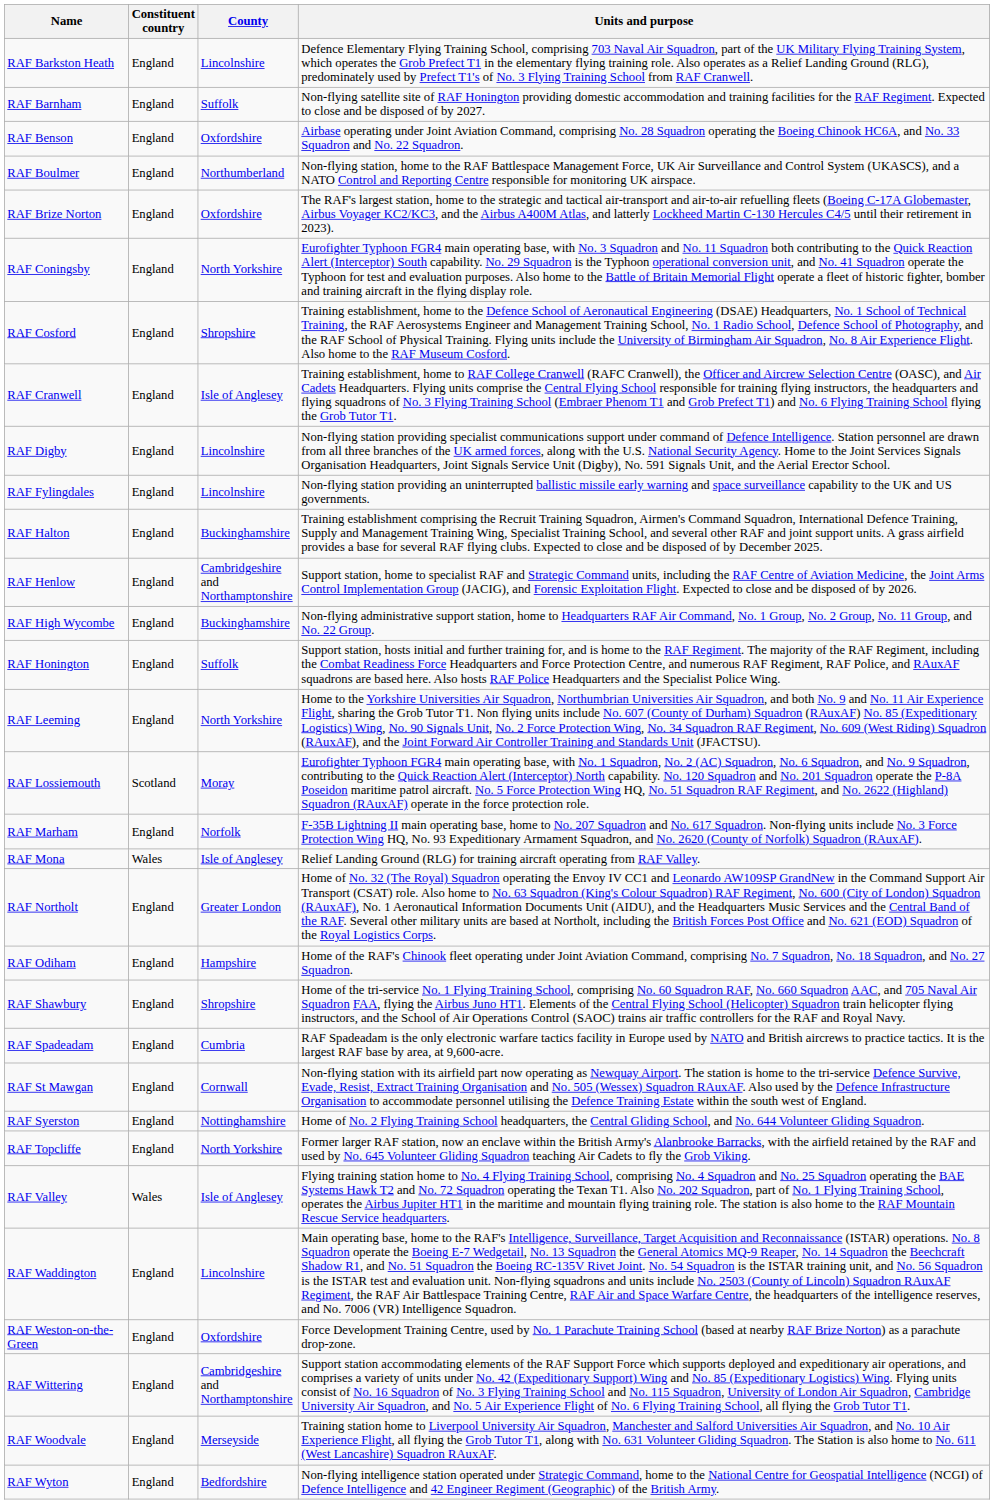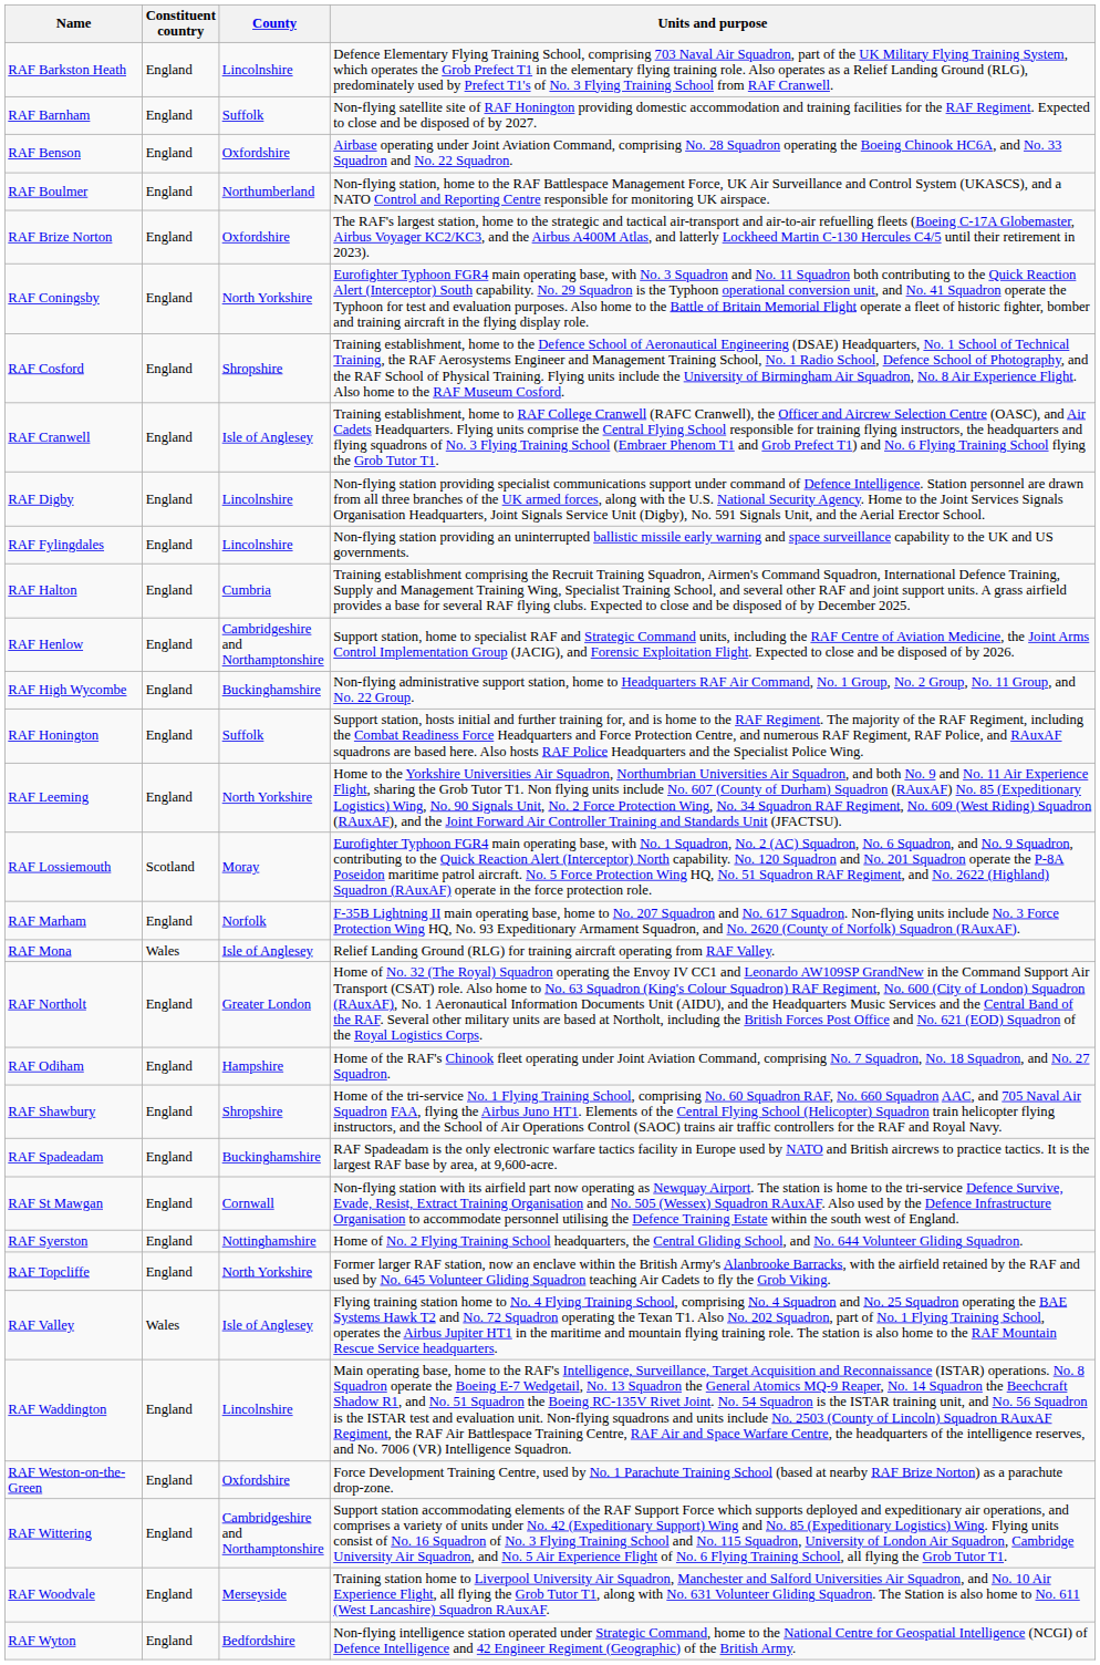 <table class="wikitable sortable">
 <tr>
 <th width=150>Name</th>
 <th width=60>Constituent<br>country</th>
 <th width=120><a href='#'>County</a></th>
 <th class=unsortable>Units and purpose</th>
 </tr>
 <tr>
 <td><a href='#'>RAF Barkston Heath</a></td>
 <td>England</td>
 <td><a href='#'>Lincolnshire</a></td>
 <td>Defence Elementary Flying Training School, comprising <a href='#'>703 Naval Air Squadron</a>, part of the <a href='#'>UK Military Flying Training System</a>, which operates the <a href='#'>Grob Prefect T1</a> in the elementary flying training role.  Also operates as a Relief Landing Ground (RLG), predominately used by <a href='#'>Prefect T1's</a> of <a href='#'>No. 3 Flying Training School</a> from <a href='#'>RAF Cranwell</a>.</td>
 </tr>
 <tr>
 <td><a href='#'>RAF Barnham</a></td>
 <td>England</td>
 <td><a href='#'>Suffolk</a></td>
 <td>Non-flying satellite site of <a href='#'>RAF Honington</a> providing domestic accommodation and training facilities for the <a href='#'>RAF Regiment</a>.  Expected to close and be disposed of by 2027.</td>
 </tr>
 <tr>
 <td><a href='#'>RAF Benson</a></td>
 <td>England</td>
 <td><a href='#'>Oxfordshire</a></td>
 <td><a href='#'>Airbase</a> operating under Joint Aviation Command, comprising <a href='#'>No. 28 Squadron</a> operating the <a href='#'>Boeing Chinook HC6A</a>, and <a href='#'>No. 33 Squadron</a> and <a href='#'>No. 22 Squadron</a>.</td>
 </tr>
 <tr>
 <td><a href='#'>RAF Boulmer</a></td>
 <td>England</td>
 <td><a href='#'>Northumberland</a></td>
 <td>Non-flying station, home to the RAF Battlespace Management Force, UK Air Surveillance and Control System (UKASCS), and a NATO <a href='#'>Control and Reporting Centre</a> responsible for monitoring UK airspace.</td>
 </tr>
 <tr>
 <td><a href='#'>RAF Brize Norton</a></td>
 <td>England</td>
 <td><a href='#'>Oxfordshire</a></td>
 <td>The RAF's largest station, home to the strategic and tactical air-transport and air-to-air refuelling fleets (<a href='#'>Boeing C-17A Globemaster</a>, <a href='#'>Airbus Voyager KC2/KC3</a>, and the <a href='#'>Airbus A400M Atlas</a>, and latterly <a href='#'>Lockheed Martin C-130 Hercules C4/5</a> until their retirement in 2023).</td>
 </tr>
 <tr>
 <td><a href='#'>RAF Coningsby</a></td>
 <td>England</td>
 <td><a href='#'>North Yorkshire</a></td>
 <td><a href='#'>Eurofighter Typhoon FGR4</a> main operating base, with <a href='#'>No. 3 Squadron</a> and <a href='#'>No. 11 Squadron</a> both contributing to the <a href='#'>Quick Reaction Alert (Interceptor) South</a> capability.  <a href='#'>No. 29 Squadron</a> is the Typhoon <a href='#'>operational conversion unit</a>, and <a href='#'>No. 41 Squadron</a> operate the Typhoon for test and evaluation purposes.  Also home to the <a href='#'>Battle of Britain Memorial Flight</a> operate a fleet of historic fighter, bomber and training aircraft in the flying display role.</td>
 </tr>
 <tr>
 <td><a href='#'>RAF Cosford</a></td>
 <td>England</td>
 <td><a href='#'>Shropshire</a></td>
 <td>Training establishment, home to the <a href='#'>Defence School of Aeronautical Engineering</a> (DSAE) Headquarters, <a href='#'>No. 1 School of Technical Training</a>, the RAF Aerosystems Engineer and Management Training School, <a href='#'>No. 1 Radio School</a>, <a href='#'>Defence School of Photography</a>, and the RAF School of Physical Training.  Flying units include the <a href='#'>University of Birmingham Air Squadron</a>, <a href='#'>No. 8 Air Experience Flight</a>.  Also home to the <a href='#'>RAF Museum Cosford</a>.</td>
 </tr>
 <tr>
 <td><a href='#'>RAF Cranwell</a></td>
 <td>England</td>
 <td><a href='#'>Isle of Anglesey</a></td>
 <td>Training establishment, home to <a href='#'>RAF College Cranwell</a> (RAFC Cranwell), the <a href='#'>Officer and Aircrew Selection Centre</a> (OASC), and <a href='#'>Air Cadets</a> Headquarters.  Flying units comprise the <a href='#'>Central Flying School</a> responsible for training flying instructors, the headquarters and flying squadrons of <a href='#'>No. 3 Flying Training School</a> (<a href='#'>Embraer Phenom T1</a> and <a href='#'>Grob Prefect T1</a>) and <a href='#'>No. 6 Flying Training School</a> flying the <a href='#'>Grob Tutor T1</a>.</td>
 </tr>
 <tr>
 <td><a href='#'>RAF Digby</a></td>
 <td>England</td>
 <td><a href='#'>Lincolnshire</a></td>
 <td>Non-flying station providing specialist communications support under command of <a href='#'>Defence Intelligence</a>.  Station personnel are drawn from all three branches of the <a href='#'>UK armed forces</a>, along with the U.S. <a href='#'>National Security Agency</a>.  Home to the Joint Services Signals Organisation Headquarters, Joint Signals Service Unit (Digby), No. 591 Signals Unit, and the Aerial Erector School.</td>
 </tr>
 <tr>
 <td><a href='#'>RAF Fylingdales</a></td>
 <td>England</td>
 <td><a href='#'>Lincolnshire</a></td>
 <td>Non-flying station providing an uninterrupted <a href='#'>ballistic missile early warning</a> and <a href='#'>space surveillance</a> capability to the UK and US governments.</td>
 </tr>
 <tr>
 <td><a href='#'>RAF Halton</a></td>
 <td>England</td>
-<td><a href='#'>Buckinghamshire</a></td>
+<td><a href='#'>Cumbria</a></td>
 <td>Training establishment comprising the Recruit Training Squadron, Airmen's Command Squadron, International Defence Training, Supply and Management Training Wing, Specialist Training School, and several other RAF and joint support units.  A grass airfield provides a base for several RAF flying clubs.  Expected to close and be disposed of by December 2025.</td>
 </tr>
 <tr>
 <td><a href='#'>RAF Henlow</a></td>
 <td>England</td>
 <td><a href='#'>Cambridgeshire</a> and <a href='#'>Northamptonshire</a></td>
 <td>Support station, home to specialist RAF and <a href='#'>Strategic Command</a> units, including the <a href='#'>RAF Centre of Aviation Medicine</a>, the <a href='#'>Joint Arms Control Implementation Group</a> (JACIG), and <a href='#'>Forensic Exploitation Flight</a>. Expected to close and be disposed of by 2026.</td>
 </tr>
 <tr>
 <td><a href='#'>RAF High Wycombe</a></td>
 <td>England</td>
 <td><a href='#'>Buckinghamshire</a></td>
 <td>Non-flying administrative support station, home to <a href='#'>Headquarters RAF Air Command</a>, <a href='#'>No. 1 Group</a>, <a href='#'>No. 2 Group</a>, <a href='#'>No. 11 Group</a>, and <a href='#'>No. 22 Group</a>.</td>
 </tr>
 <tr>
 <td><a href='#'>RAF Honington</a></td>
 <td>England</td>
 <td><a href='#'>Suffolk</a></td>
 <td>Support station, hosts initial and further training for, and is home to the <a href='#'>RAF Regiment</a>. The majority of the RAF Regiment, including the <a href='#'>Combat Readiness Force</a> Headquarters and Force Protection Centre, and numerous RAF Regiment, RAF Police, and <a href='#'>RAuxAF</a> squadrons are based here.  Also hosts <a href='#'>RAF Police</a> Headquarters and the Specialist Police Wing.</td>
 </tr>
 <tr>
 <td><a href='#'>RAF Leeming</a></td>
 <td>England</td>
 <td><a href='#'>North Yorkshire</a></td>
 <td>Home to the <a href='#'>Yorkshire Universities Air Squadron</a>, <a href='#'>Northumbrian Universities Air Squadron</a>, and both <a href='#'>No. 9</a> and <a href='#'>No. 11 Air Experience Flight</a>, sharing the Grob Tutor T1.  Non flying units include <a href='#'>No. 607 (County of Durham) Squadron</a> (<a href='#'>RAuxAF</a>) <a href='#'>No. 85 (Expeditionary Logistics) Wing</a>, <a href='#'>No. 90 Signals Unit</a>, <a href='#'>No. 2 Force Protection Wing</a>, <a href='#'>No. 34 Squadron RAF Regiment</a>, <a href='#'>No. 609 (West Riding) Squadron</a> (<a href='#'>RAuxAF</a>), and the <a href='#'>Joint Forward Air Controller Training and Standards Unit</a> (JFACTSU).</td>
 </tr>
 <tr>
 <td><a href='#'>RAF Lossiemouth</a></td>
 <td>Scotland</td>
 <td><a href='#'>Moray</a></td>
 <td><a href='#'>Eurofighter Typhoon FGR4</a> main operating base, with <a href='#'>No. 1 Squadron</a>, <a href='#'>No. 2 (AC) Squadron</a>, <a href='#'>No. 6 Squadron</a>, and <a href='#'>No. 9 Squadron</a>, contributing to the <a href='#'>Quick Reaction Alert (Interceptor) North</a> capability.  <a href='#'>No. 120 Squadron</a> and <a href='#'>No. 201 Squadron</a> operate the <a href='#'>P-8A Poseidon</a> maritime patrol aircraft.  <a href='#'>No. 5 Force Protection Wing</a> HQ, <a href='#'>No. 51 Squadron RAF Regiment</a>, and <a href='#'>No. 2622 (Highland) Squadron (RAuxAF)</a> operate in the force protection role.</td>
 </tr>
 <tr>
 <td><a href='#'>RAF Marham</a></td>
 <td>England</td>
 <td><a href='#'>Norfolk</a></td>
 <td><a href='#'>F-35B Lightning II</a> main operating base, home to <a href='#'>No. 207 Squadron</a> and <a href='#'>No. 617 Squadron</a>.  Non-flying units include <a href='#'>No. 3 Force Protection Wing</a> HQ, No. 93 Expeditionary Armament Squadron, and <a href='#'>No. 2620 (County of Norfolk) Squadron (RAuxAF)</a>.</td>
 </tr>
 <tr>
 <td><a href='#'>RAF Mona</a></td>
 <td>Wales</td>
 <td><a href='#'>Isle of Anglesey</a></td>
 <td>Relief Landing Ground (RLG) for training aircraft operating from <a href='#'>RAF Valley</a>.</td>
 </tr>
 <tr>
 <td><a href='#'>RAF Northolt</a></td>
 <td>England</td>
 <td><a href='#'>Greater London</a></td>
 <td>Home of <a href='#'>No. 32 (The Royal) Squadron</a> operating the Envoy IV CC1 and <a href='#'>Leonardo AW109SP GrandNew</a> in the Command Support Air Transport (CSAT) role.  Also home to <a href='#'>No. 63 Squadron (King's Colour Squadron) RAF Regiment</a>, <a href='#'>No. 600 (City of London) Squadron (RAuxAF)</a>, No. 1 Aeronautical Information Documents Unit (AIDU), and the Headquarters Music Services and the <a href='#'>Central Band of the RAF</a>.  Several other military units are based at Northolt, including the <a href='#'>British Forces Post Office</a> and <a href='#'>No. 621 (EOD) Squadron</a> of the <a href='#'>Royal Logistics Corps</a>.</td>
 </tr>
 <tr>
 <td><a href='#'>RAF Odiham</a></td>
 <td>England</td>
 <td><a href='#'>Hampshire</a></td>
 <td>Home of the RAF's <a href='#'>Chinook</a> fleet operating under Joint Aviation Command, comprising <a href='#'>No. 7 Squadron</a>, <a href='#'>No. 18 Squadron</a>, and <a href='#'>No. 27 Squadron</a>.</td>
 </tr>
 <tr>
 <td><a href='#'>RAF Shawbury</a></td>
 <td>England</td>
 <td><a href='#'>Shropshire</a></td>
 <td>Home of the tri-service <a href='#'>No. 1 Flying Training School</a>, comprising <a href='#'>No. 60 Squadron RAF</a>, <a href='#'>No. 660 Squadron</a> <a href='#'>AAC</a>, and <a href='#'>705 Naval Air Squadron</a> <a href='#'>FAA</a>, flying the <a href='#'>Airbus Juno HT1</a>.  Elements of the <a href='#'>Central Flying School (Helicopter) Squadron</a> train helicopter flying instructors, and the School of Air Operations Control (SAOC) trains air traffic controllers for the RAF and Royal Navy.</td>
 </tr>
 <tr>
 <td><a href='#'>RAF Spadeadam</a></td>
 <td>England</td>
-<td><a href='#'>Cumbria</a></td>
+<td><a href='#'>Buckinghamshire</a></td>
 <td>RAF Spadeadam is the only electronic warfare tactics facility in Europe used by <a href='#'>NATO</a> and British aircrews to practice tactics.  It is the largest RAF base by area, at 9,600-acre.</td>
 </tr>
 <tr>
 <td><a href='#'>RAF St Mawgan</a></td>
 <td>England</td>
 <td><a href='#'>Cornwall</a></td>
 <td>Non-flying station with its airfield part now operating as <a href='#'>Newquay Airport</a>.  The station is home to the tri-service <a href='#'>Defence Survive, Evade, Resist, Extract Training Organisation</a> and <a href='#'>No. 505 (Wessex) Squadron RAuxAF</a>.  Also used by the <a href='#'>Defence Infrastructure Organisation</a> to accommodate personnel utilising the <a href='#'>Defence Training Estate</a> within the south west of England.</td>
 </tr>
 <tr>
 <td><a href='#'>RAF Syerston</a></td>
 <td>England</td>
 <td><a href='#'>Nottinghamshire</a></td>
 <td>Home of <a href='#'>No. 2 Flying Training School</a> headquarters, the <a href='#'>Central Gliding School</a>, and <a href='#'>No. 644 Volunteer Gliding Squadron</a>.</td>
 </tr>
 <tr>
 <td><a href='#'>RAF Topcliffe</a></td>
 <td>England</td>
 <td><a href='#'>North Yorkshire</a></td>
 <td>Former larger RAF station, now an enclave within the British Army's <a href='#'>Alanbrooke Barracks</a>, with the airfield retained by the RAF and used by <a href='#'>No. 645 Volunteer Gliding Squadron</a> teaching Air Cadets to fly the <a href='#'>Grob Viking</a>.</td>
 </tr>
 <tr>
 <td><a href='#'>RAF Valley</a></td>
 <td>Wales</td>
 <td><a href='#'>Isle of Anglesey</a></td>
 <td>Flying training station home to <a href='#'>No. 4 Flying Training School</a>, comprising <a href='#'>No. 4 Squadron</a> and <a href='#'>No. 25 Squadron</a> operating the <a href='#'>BAE Systems Hawk T2</a> and <a href='#'>No. 72 Squadron</a> operating the Texan T1.  Also <a href='#'>No. 202 Squadron</a>, part of <a href='#'>No. 1 Flying Training School</a>, operates the <a href='#'>Airbus Jupiter HT1</a> in the maritime and mountain flying training role.  The station is also home to the <a href='#'>RAF Mountain Rescue Service headquarters</a>.</td>
 </tr>
 <tr>
 <td><a href='#'>RAF Waddington</a></td>
 <td>England</td>
 <td><a href='#'>Lincolnshire</a></td>
 <td>Main operating base, home to the RAF's <a href='#'>Intelligence, Surveillance, Target Acquisition and Reconnaissance</a> (ISTAR) operations.  <a href='#'>No. 8 Squadron</a> operate the <a href='#'>Boeing E-7 Wedgetail</a>, <a href='#'>No. 13 Squadron</a> the <a href='#'>General Atomics MQ-9 Reaper</a>, <a href='#'>No. 14 Squadron</a> the <a href='#'>Beechcraft Shadow R1</a>, and <a href='#'>No. 51 Squadron</a> the <a href='#'>Boeing RC-135V Rivet Joint</a>.  <a href='#'>No. 54 Squadron</a> is the ISTAR training unit, and <a href='#'>No. 56 Squadron</a> is the ISTAR test and evaluation unit.  Non-flying squadrons and units include <a href='#'>No. 2503 (County of Lincoln) Squadron RAuxAF Regiment</a>, the RAF Air Battlespace Training Centre, <a href='#'>RAF Air and Space Warfare Centre</a>, the headquarters of the intelligence reserves, and No. 7006 (VR) Intelligence Squadron.</td>
 </tr>
 <tr>
 <td><a href='#'>RAF Weston-on-the-Green</a></td>
 <td>England</td>
 <td><a href='#'>Oxfordshire</a></td>
 <td>Force Development Training Centre, used by <a href='#'>No. 1 Parachute Training School</a> (based at nearby <a href='#'>RAF Brize Norton</a>) as a parachute drop-zone.</td>
 </tr>
 <tr>
 <td><a href='#'>RAF Wittering</a></td>
 <td>England</td>
 <td><a href='#'>Cambridgeshire</a> and <a href='#'>Northamptonshire</a></td>
 <td>Support station accommodating elements of the RAF Support Force which supports deployed and expeditionary air operations, and comprises a variety of units under <a href='#'>No. 42 (Expeditionary Support) Wing</a> and <a href='#'>No. 85 (Expeditionary Logistics) Wing</a>.  Flying units consist of <a href='#'>No. 16 Squadron</a> of <a href='#'>No. 3 Flying Training School</a> and <a href='#'>No. 115 Squadron</a>, <a href='#'>University of London Air Squadron</a>, <a href='#'>Cambridge University Air Squadron</a>, and <a href='#'>No. 5 Air Experience Flight</a> of <a href='#'>No. 6 Flying Training School</a>, all flying the <a href='#'>Grob Tutor T1</a>.</td>
 </tr>
 <tr>
 <td><a href='#'>RAF Woodvale</a></td>
 <td>England</td>
 <td><a href='#'>Merseyside</a></td>
 <td>Training station home to <a href='#'>Liverpool University Air Squadron</a>, <a href='#'>Manchester and Salford Universities Air Squadron</a>, and <a href='#'>No. 10 Air Experience Flight</a>, all flying the <a href='#'>Grob Tutor T1</a>, along with <a href='#'>No. 631 Volunteer Gliding Squadron</a>.  The Station is also home to <a href='#'>No. 611 (West Lancashire) Squadron RAuxAF</a>.</td>
 </tr>
 <tr>
 <td><a href='#'>RAF Wyton</a></td>
 <td>England</td>
 <td><a href='#'>Bedfordshire</a></td>
 <td>Non-flying intelligence station operated under <a href='#'>Strategic Command</a>, home to the <a href='#'>National Centre for Geospatial Intelligence</a> (NCGI) of <a href='#'>Defence Intelligence</a> and <a href='#'>42 Engineer Regiment (Geographic)</a> of the <a href='#'>British Army</a>.</td>
 </tr>
 </table>
